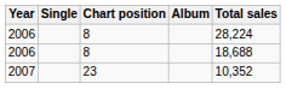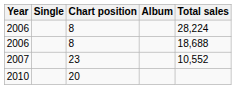 <table class="wikitable">
 <tr>
 <th>Year</th>
 <th>Single</th>
 <th>Chart position</th>
 <th>Album</th>
 <th>Total sales</th>
 </tr>
 <tr>
 <td>2006</td>
 <td></td>
 <td>8</td>
 <td> </td>
 <td>28,224</td>
 </tr>
 <tr>
 <td>2006</td>
 <td></td>
 <td>8</td>
 <td> </td>
 <td>18,688</td>
 </tr>
 <tr>
 <td>2007</td>
 <td></td>
 <td>23</td>
 <td> </td>
-<td>10,352</td>
+<td>10,552</td>
+</tr>
+<tr>
+<td>2010</td>
+<td></td>
+<td>20</td>
+<td> </td>
+<td></td>
 </tr>
 </table>
